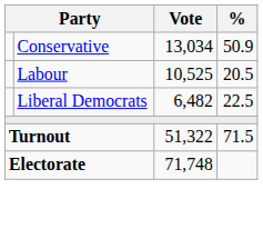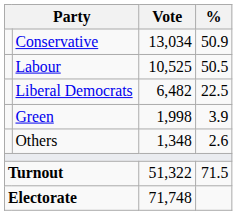 <table class="wikitable">
 <tr>
 <th bgcolor="#DDDDFF" width="130px" colspan="2">Party</th>
 <th bgcolor="#DDDDFF" width="50px">Vote</th>
 <th bgcolor="#DDDDFF" width="30px">%</th>
 </tr>
 <tr>
 <td></td>
 <td><a href='#'>Conservative</a></td>
 <td align=right>13,034</td>
 <td align=right>50.9</td>
 </tr>
 <tr>
 <td></td>
 <td><a href='#'>Labour</a></td>
 <td align=right>10,525</td>
-<td align=right>20.5</td>
+<td align=right>50.5</td>
 </tr>
 <tr>
 <td></td>
 <td><a href='#'>Liberal Democrats</a></td>
 <td align=right>6,482</td>
 <td align=right>22.5</td>
+</tr>
+<tr>
+<td></td>
+<td><a href='#'>Green</a></td>
+<td align=right>1,998</td>
+<td align=right>3.9</td>
+</tr>
+<tr>
+<td></td>
+<td>Others</td>
+<td align=right>1,348</td>
+<td align=right>2.6</td>
 </tr>
 <tr>
 <td colspan="4" bgcolor="#EAECF0"></td>
 </tr>
 <tr>
 <td colspan="2"><strong>Turnout</strong></td>
 <td align=right>51,322</td>
 <td align=right>71.5</td>
 </tr>
 <tr>
 <td colspan="2"><strong>Electorate</strong></td>
 <td align=right>71,748</td>
 </tr>
 </table>
